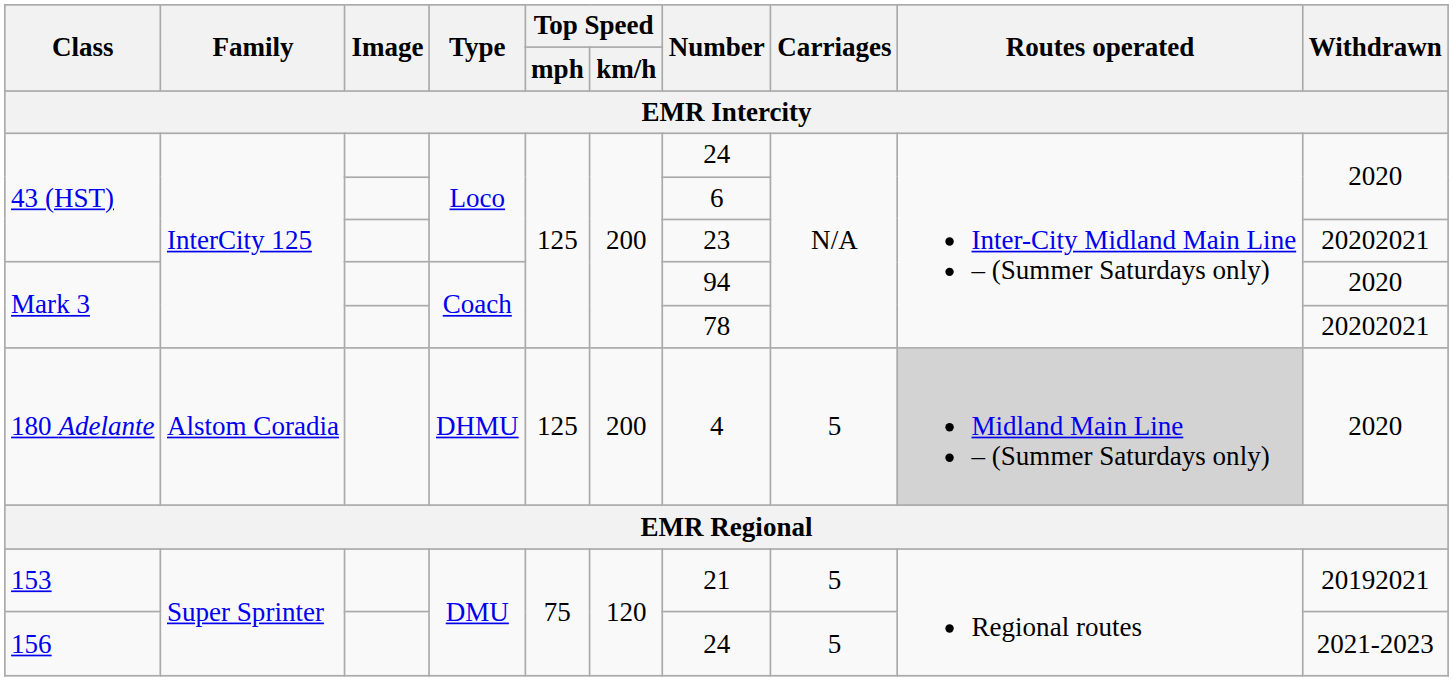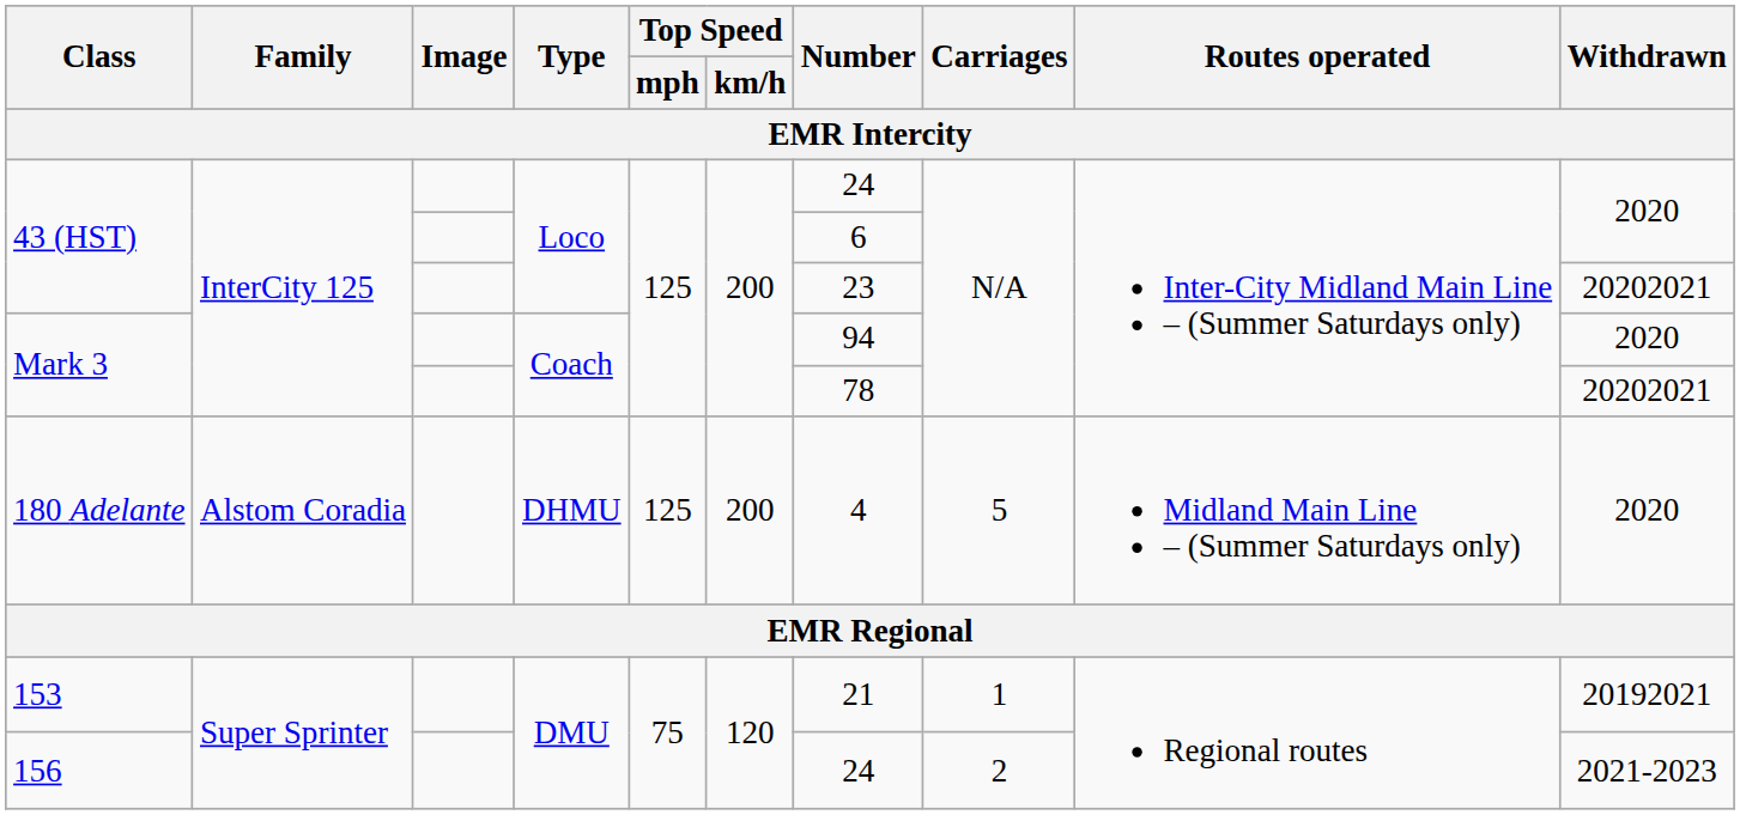 <table class="wikitable">
 <tr>
 <th rowspan="2">Class</th>
 <th rowspan="2">Family</th>
 <th rowspan="2">Image</th>
 <th rowspan="2">Type</th>
 <th colspan="2">Top Speed</th>
 <th rowspan="2">Number</th>
 <th rowspan="2">Carriages</th>
 <th rowspan="2">Routes operated</th>
 <th rowspan="2">Withdrawn</th>
 </tr>
 <tr>
 <th>mph</th>
 <th>km/h</th>
 </tr>
 <tr>
 <th colspan="10">EMR Intercity</th>
 </tr>
 <tr>
 <td rowspan="3"><a href='#'>43 (HST)</a></td>
 <td rowspan="5"><a href='#'>InterCity 125</a></td>
 <td></td>
 <td rowspan="3" align="center"><a href='#'>Loco</a></td>
 <td rowspan="5" align="center">125</td>
 <td rowspan="5" align="center">200</td>
 <td align="center">24</td>
 <td rowspan="5" align="center">N/A</td>
 <td rowspan="5"><br><ul><li><a href='#'>Inter-City Midland Main Line</a></li><li> –  (Summer Saturdays only)</li></ul></td>
 <td rowspan="2" align="center">2020</td>
 </tr>
 <tr>
 <td></td>
 <td align="center">6</td>
 </tr>
 <tr>
 <td></td>
 <td align="center">23</td>
 <td align="center">20202021</td>
 </tr>
 <tr>
 <td rowspan="2"><a href='#'>Mark 3</a></td>
 <td></td>
 <td rowspan="2" align="center"><a href='#'>Coach</a></td>
 <td align="center">94</td>
 <td align="center">2020</td>
 </tr>
 <tr>
 <td></td>
 <td align="center">78</td>
 <td align="center">20202021</td>
 </tr>
 <tr>
 <td rowspan="1"><a href='#'>180 <em>Adelante</em></a></td>
 <td rowspan="1"><a href='#'>Alstom Coradia</a></td>
 <td rowspan="1"></td>
 <td rowspan="1" align="center"><a href='#'>DHMU</a></td>
 <td rowspan="1" align="center">125</td>
 <td rowspan="1" align="center">200</td>
 <td align="center">4</td>
 <td align="center">5</td>
-<td rowspan="1" style="background: lightgrey;"><br><ul><li><a href='#'>Midland Main Line</a></li><li> –  (Summer Saturdays only)</li></ul></td>
+<td rowspan="1"><br><ul><li><a href='#'>Midland Main Line</a></li><li> –  (Summer Saturdays only)</li></ul></td>
 <td rowspan="1" align="center">2020</td>
 </tr>
 <tr>
 <th colspan="10">EMR Regional</th>
 </tr>
 <tr>
 <td><a href='#'>153</a></td>
 <td rowspan="2"><a href='#'>Super Sprinter</a></td>
 <td></td>
 <td rowspan="2" align="center"><a href='#'>DMU</a></td>
 <td rowspan="2" align="center">75</td>
 <td rowspan="2" align="center">120</td>
 <td align="center">21</td>
-<td align="center">5</td>
+<td align="center">1</td>
 <td rowspan="2"><br><ul><li>Regional routes</li></ul></td>
 <td align="center">20192021</td>
 </tr>
 <tr>
 <td><a href='#'>156</a></td>
 <td></td>
 <td align="center">24</td>
-<td align="center">5</td>
+<td align="center">2</td>
 <td align="center">2021-2023</td>
 </tr>
 </table>
